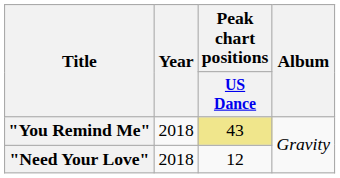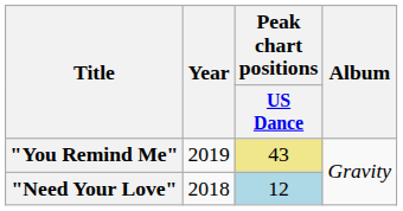 <table class="wikitable plainrowheaders" style="text-align:center;">
 <tr>
 <th rowspan="2" scope="col">Title</th>
 <th rowspan="2" scope="col">Year</th>
 <th colspan="1">Peak chart positions</th>
 <th rowspan="2" scope="col">Album</th>
 </tr>
 <tr>
 <th scope="col" style="width:2.5em;font-size:90%;"><a href='#'>US<br>Dance</a><br></th>
 </tr>
 <tr>
 <th scope="row">"You Remind Me"<br></th>
-<td>2018</td>
+<td>2019</td>
 <td style="background: khaki;">43</td>
 <td rowspan="9"><em>Gravity</em></td>
 </tr>
 <tr>
 <th scope="row">"Need Your Love"<br></th>
 <td>2018</td>
-<td>12</td>
+<td style="background: lightblue;">12</td>
 </tr>
 </table>
